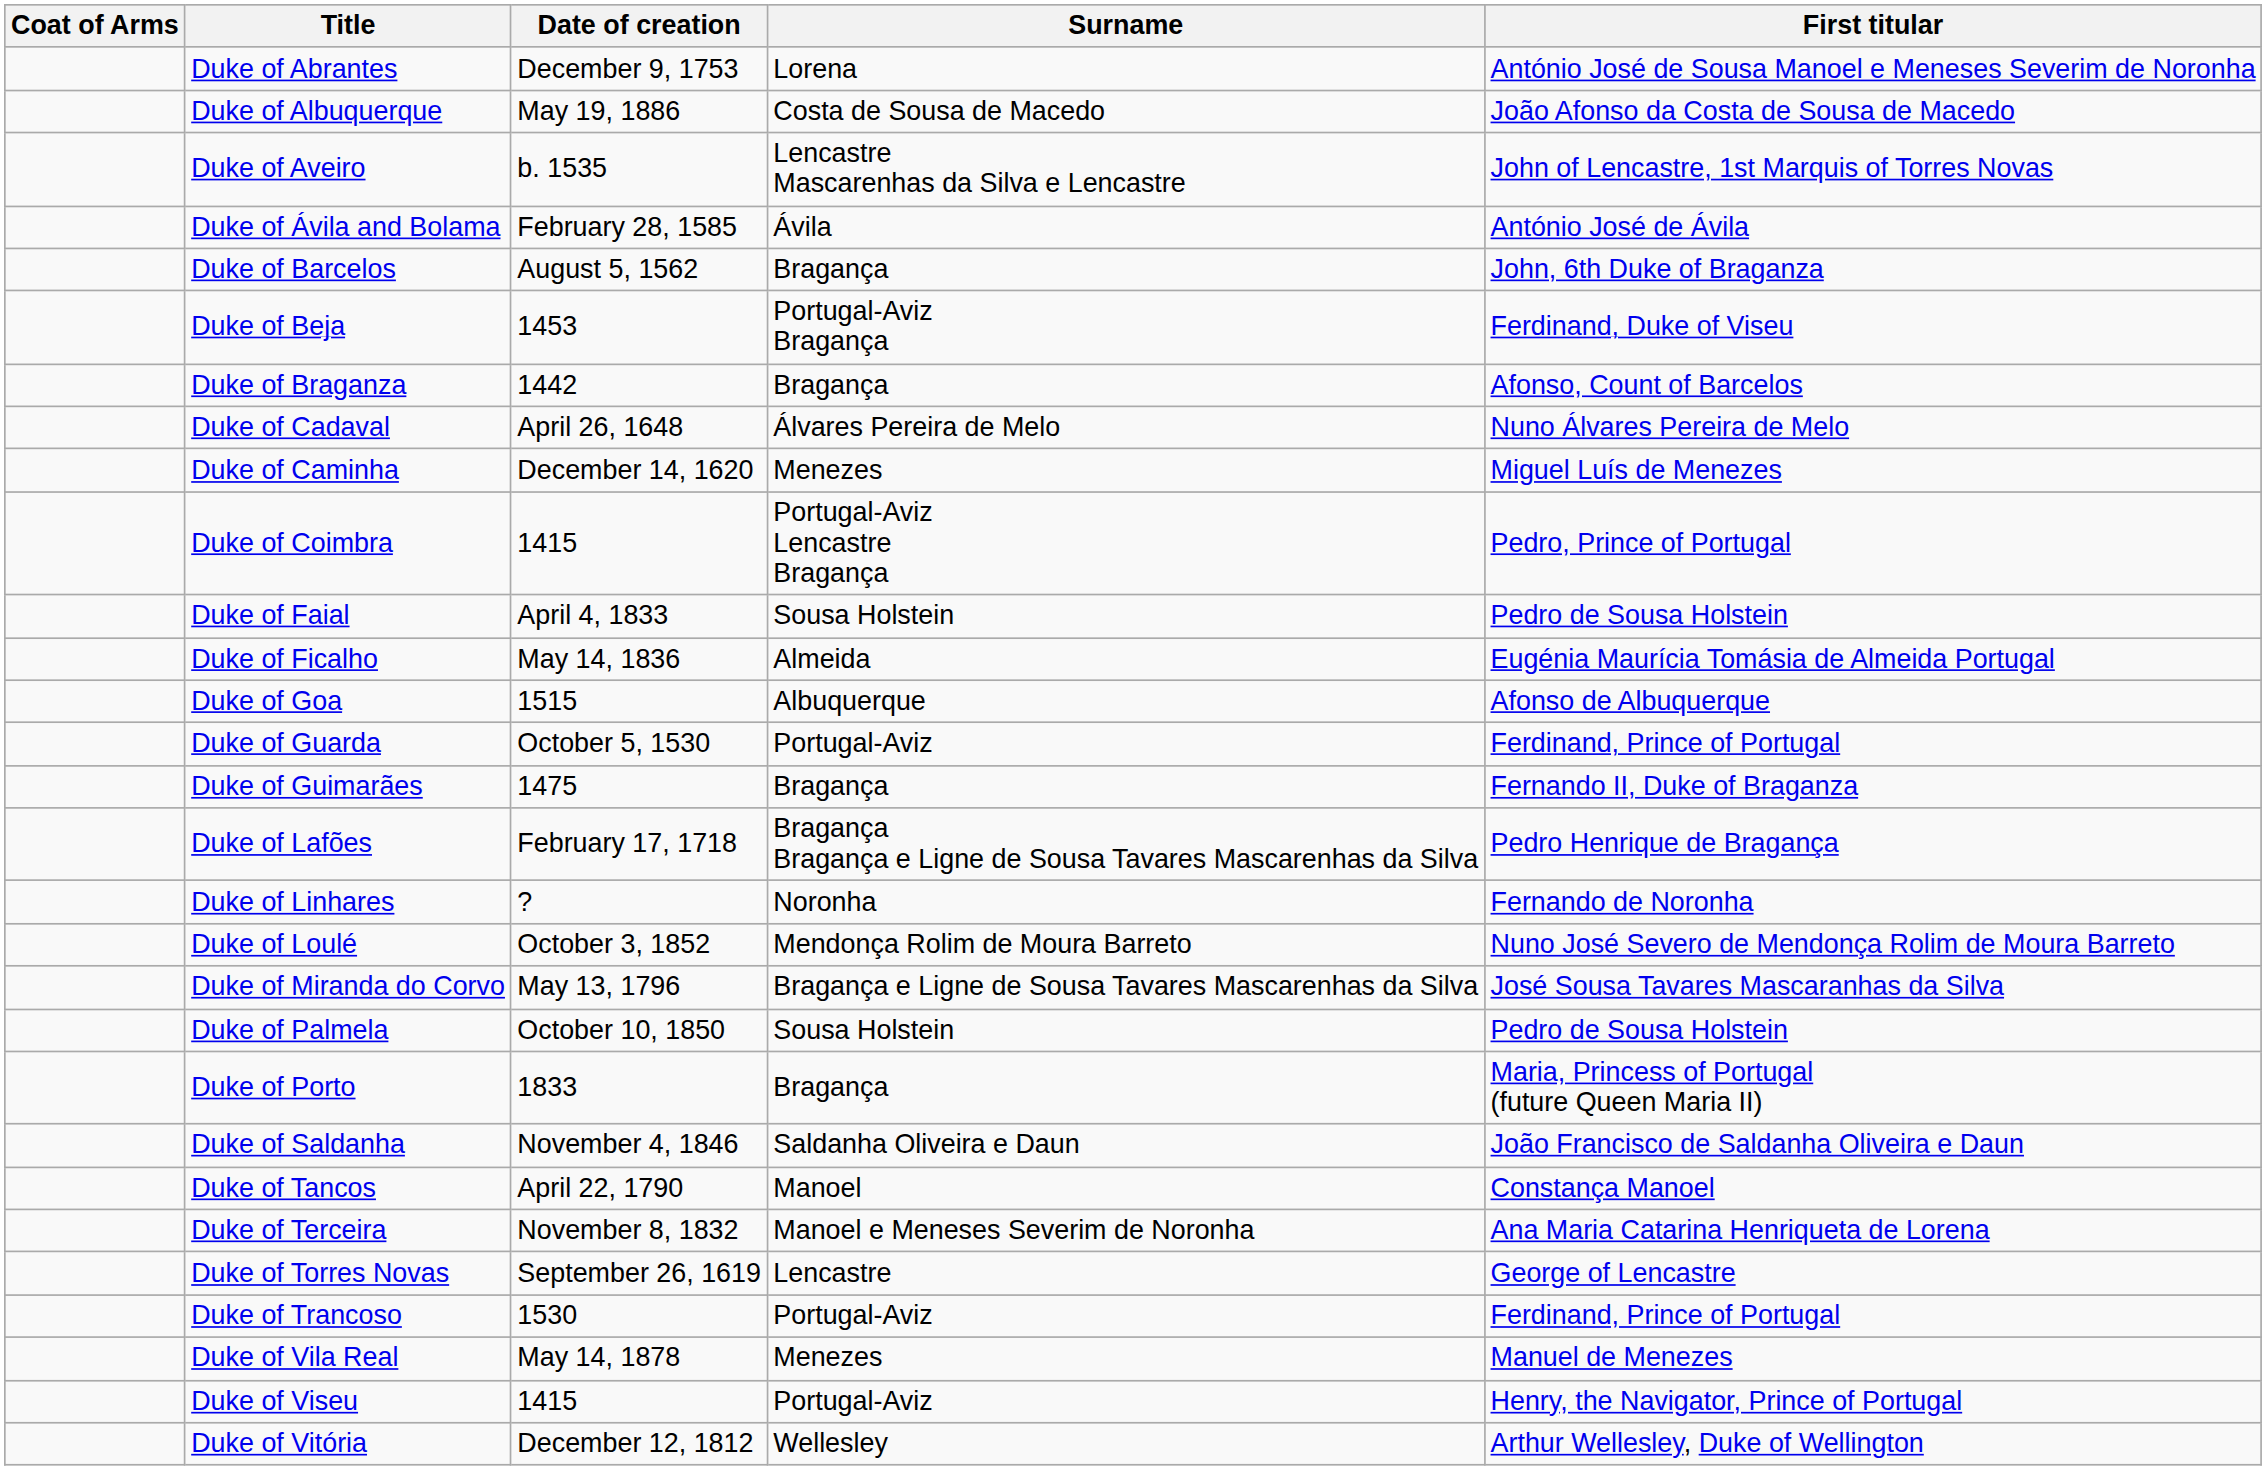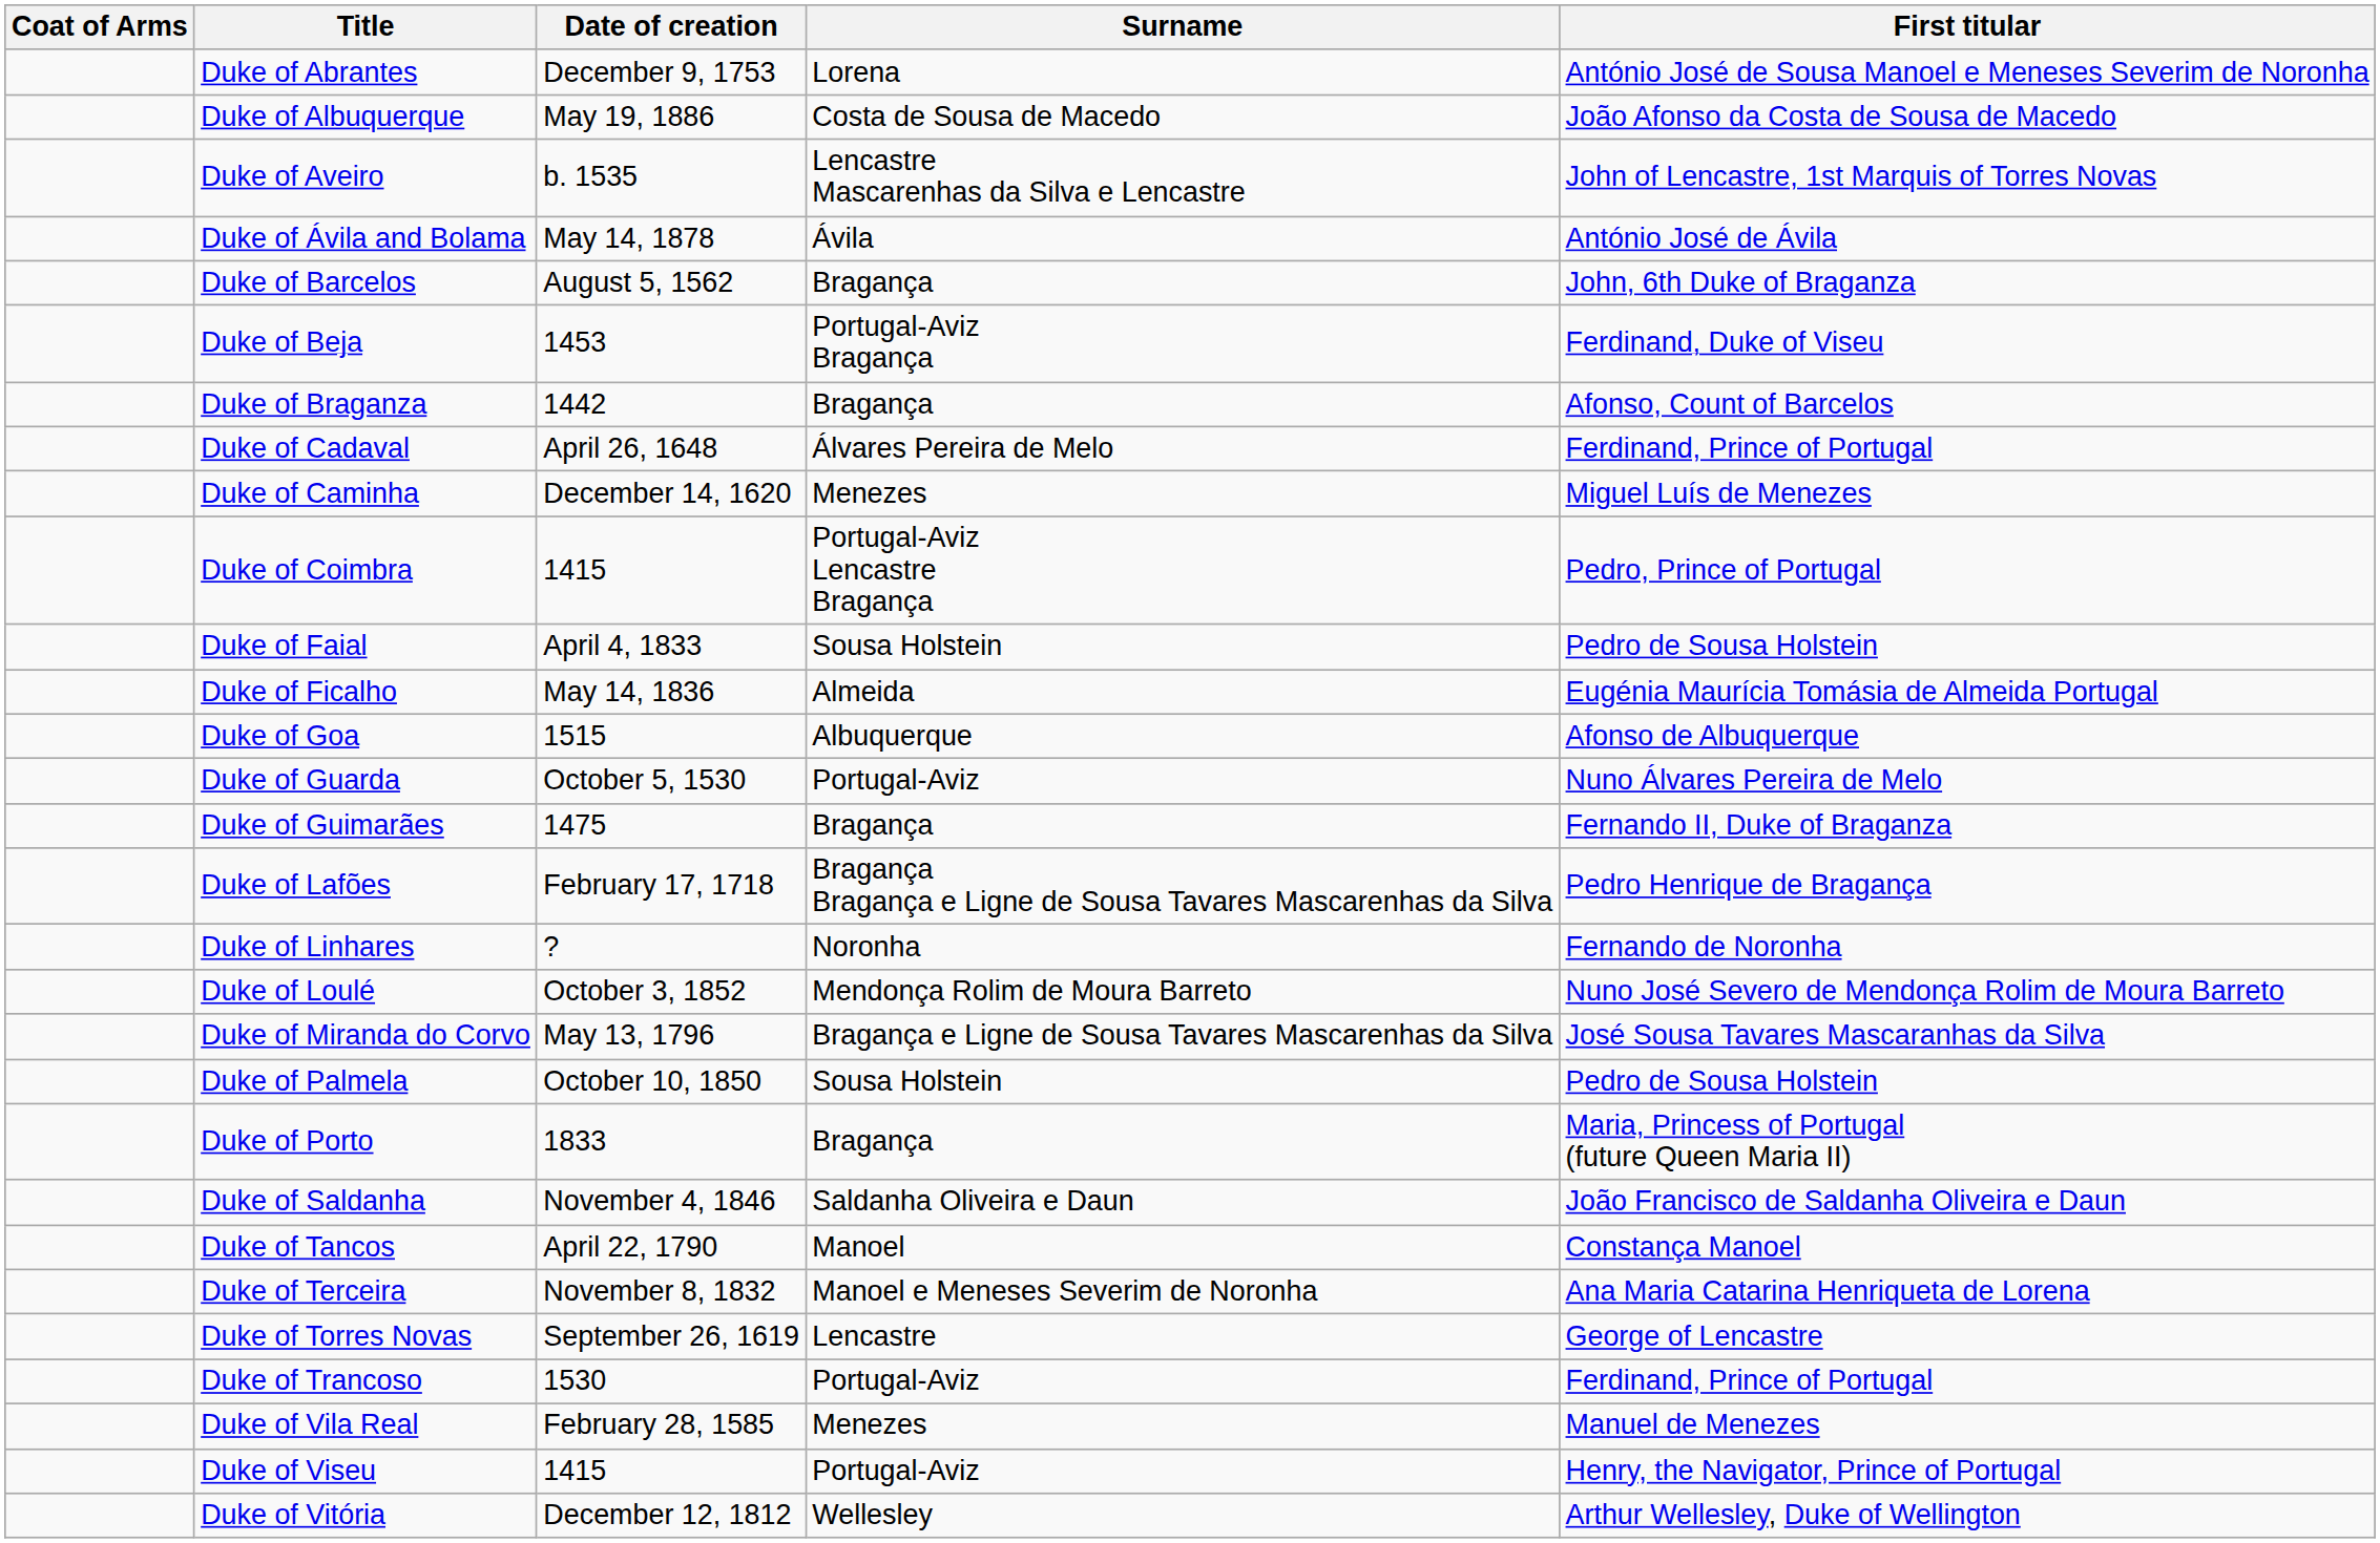 <table class="wikitable">
 <tr>
 <th>Coat of Arms</th>
 <th>Title</th>
 <th>Date of creation</th>
 <th>Surname</th>
 <th>First titular</th>
 </tr>
 <tr>
 <td></td>
 <td><a href='#'>Duke of Abrantes</a></td>
 <td>December 9, 1753</td>
 <td>Lorena</td>
 <td><a href='#'>António José de Sousa Manoel e Meneses Severim de Noronha</a></td>
 </tr>
 <tr>
 <td></td>
 <td><a href='#'>Duke of Albuquerque</a></td>
 <td>May 19, 1886</td>
 <td>Costa de Sousa de Macedo</td>
 <td><a href='#'>João Afonso da Costa de Sousa de Macedo</a></td>
 </tr>
 <tr>
 <td></td>
 <td><a href='#'>Duke of Aveiro</a></td>
 <td>b. 1535</td>
 <td>Lencastre<br>Mascarenhas da Silva e Lencastre</td>
 <td><a href='#'>John of Lencastre, 1st Marquis of Torres Novas</a></td>
 </tr>
 <tr>
 <td></td>
 <td><a href='#'>Duke of Ávila and Bolama</a></td>
-<td>February 28, 1585</td>
+<td>May 14, 1878</td>
 <td>Ávila</td>
 <td><a href='#'>António José de Ávila</a></td>
 </tr>
 <tr>
 <td></td>
 <td><a href='#'>Duke of Barcelos</a></td>
 <td>August 5, 1562</td>
 <td>Bragança</td>
 <td><a href='#'>John, 6th Duke of Braganza</a></td>
 </tr>
 <tr>
 <td></td>
 <td><a href='#'>Duke of Beja</a></td>
 <td>1453</td>
 <td>Portugal-Aviz<br>Bragança</td>
 <td><a href='#'>Ferdinand, Duke of Viseu</a></td>
 </tr>
 <tr>
 <td></td>
 <td><a href='#'>Duke of Braganza</a></td>
 <td>1442</td>
 <td>Bragança</td>
 <td><a href='#'>Afonso, Count of Barcelos</a></td>
 </tr>
 <tr>
 <td></td>
 <td><a href='#'>Duke of Cadaval</a></td>
 <td>April 26, 1648</td>
 <td>Álvares Pereira de Melo</td>
-<td><a href='#'>Nuno Álvares Pereira de Melo</a></td>
+<td><a href='#'>Ferdinand, Prince of Portugal</a></td>
 </tr>
 <tr>
 <td></td>
 <td><a href='#'>Duke of Caminha</a></td>
 <td>December 14, 1620</td>
 <td>Menezes</td>
 <td><a href='#'>Miguel Luís de Menezes</a></td>
 </tr>
 <tr>
 <td></td>
 <td><a href='#'>Duke of Coimbra</a></td>
 <td>1415</td>
 <td>Portugal-Aviz<br>Lencastre<br>Bragança</td>
 <td><a href='#'>Pedro, Prince of Portugal</a></td>
 </tr>
 <tr>
 <td></td>
 <td><a href='#'>Duke of Faial</a></td>
 <td>April 4, 1833</td>
 <td>Sousa Holstein</td>
 <td><a href='#'>Pedro de Sousa Holstein</a></td>
 </tr>
 <tr>
 <td></td>
 <td><a href='#'>Duke of Ficalho</a></td>
 <td>May 14, 1836</td>
 <td>Almeida</td>
 <td><a href='#'>Eugénia Maurícia Tomásia de Almeida Portugal</a></td>
 </tr>
 <tr>
 <td></td>
 <td><a href='#'>Duke of Goa</a></td>
 <td>1515</td>
 <td>Albuquerque</td>
 <td><a href='#'>Afonso de Albuquerque</a></td>
 </tr>
 <tr>
 <td></td>
 <td><a href='#'>Duke of Guarda</a></td>
 <td>October 5, 1530</td>
 <td>Portugal-Aviz</td>
-<td><a href='#'>Ferdinand, Prince of Portugal</a></td>
+<td><a href='#'>Nuno Álvares Pereira de Melo</a></td>
 </tr>
 <tr>
 <td></td>
 <td><a href='#'>Duke of Guimarães</a></td>
 <td>1475</td>
 <td>Bragança</td>
 <td><a href='#'>Fernando II, Duke of Braganza</a></td>
 </tr>
 <tr>
 <td></td>
 <td><a href='#'>Duke of Lafões</a></td>
 <td>February 17, 1718</td>
 <td>Bragança<br>Bragança e Ligne de Sousa Tavares Mascarenhas da Silva</td>
 <td><a href='#'>Pedro Henrique de Bragança</a></td>
 </tr>
 <tr>
 <td></td>
 <td><a href='#'>Duke of Linhares</a></td>
 <td>?</td>
 <td>Noronha</td>
 <td><a href='#'>Fernando de Noronha</a></td>
 </tr>
 <tr>
 <td></td>
 <td><a href='#'>Duke of Loulé</a></td>
 <td>October 3, 1852</td>
 <td>Mendonça Rolim de Moura Barreto</td>
 <td><a href='#'>Nuno José Severo de Mendonça Rolim de Moura Barreto</a></td>
 </tr>
 <tr>
 <td></td>
 <td><a href='#'>Duke of Miranda do Corvo</a></td>
 <td>May 13, 1796</td>
 <td>Bragança e Ligne de Sousa Tavares Mascarenhas da Silva</td>
 <td><a href='#'>José Sousa Tavares Mascaranhas da Silva</a></td>
 </tr>
 <tr>
 <td></td>
 <td><a href='#'>Duke of Palmela</a></td>
 <td>October 10, 1850</td>
 <td>Sousa Holstein</td>
 <td><a href='#'>Pedro de Sousa Holstein</a></td>
 </tr>
 <tr>
 <td></td>
 <td><a href='#'>Duke of Porto</a></td>
 <td>1833</td>
 <td>Bragança</td>
 <td><a href='#'>Maria, Princess of Portugal</a> <br>(future Queen Maria II)</td>
 </tr>
 <tr>
 <td></td>
 <td><a href='#'>Duke of Saldanha</a></td>
 <td>November 4, 1846</td>
 <td>Saldanha Oliveira e Daun</td>
 <td><a href='#'>João Francisco de Saldanha Oliveira e Daun</a></td>
 </tr>
 <tr>
 <td></td>
 <td><a href='#'>Duke of Tancos</a></td>
 <td>April 22, 1790</td>
 <td>Manoel</td>
 <td><a href='#'>Constança Manoel</a></td>
 </tr>
 <tr>
 <td></td>
 <td><a href='#'>Duke of Terceira</a></td>
 <td>November 8, 1832</td>
 <td>Manoel e Meneses Severim de Noronha</td>
 <td><a href='#'>Ana Maria Catarina Henriqueta de Lorena</a></td>
 </tr>
 <tr>
 <td></td>
 <td><a href='#'>Duke of Torres Novas</a></td>
 <td>September 26, 1619</td>
 <td>Lencastre</td>
 <td><a href='#'>George of Lencastre</a></td>
 </tr>
 <tr>
 <td></td>
 <td><a href='#'>Duke of Trancoso</a></td>
 <td>1530</td>
 <td>Portugal-Aviz</td>
 <td><a href='#'>Ferdinand, Prince of Portugal</a></td>
 </tr>
 <tr>
 <td></td>
 <td><a href='#'>Duke of Vila Real</a></td>
-<td>May 14, 1878</td>
+<td>February 28, 1585</td>
 <td>Menezes</td>
 <td><a href='#'>Manuel de Menezes</a></td>
 </tr>
 <tr>
 <td></td>
 <td><a href='#'>Duke of Viseu</a></td>
 <td>1415</td>
 <td>Portugal-Aviz</td>
 <td><a href='#'>Henry, the Navigator, Prince of Portugal</a></td>
 </tr>
 <tr>
 <td></td>
 <td><a href='#'>Duke of Vitória</a></td>
 <td>December 12, 1812</td>
 <td>Wellesley</td>
 <td><a href='#'>Arthur Wellesley</a>, <a href='#'>Duke of Wellington</a></td>
 </tr>
 </table>
